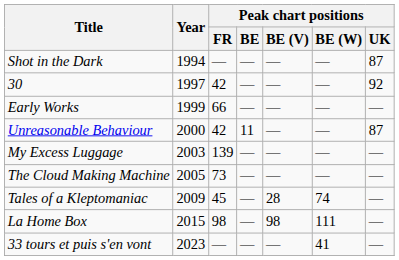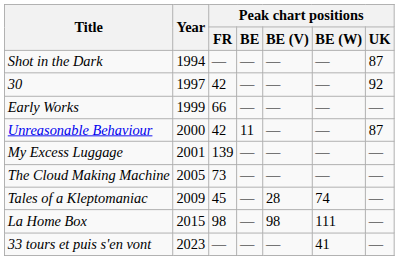 <table class="wikitable">
 <tr>
 <th rowspan="2">Title</th>
 <th rowspan="2">Year</th>
 <th colspan="5">Peak chart positions</th>
 </tr>
 <tr>
 <th>FR</th>
 <th>BE</th>
 <th>BE (V)</th>
 <th>BE (W)</th>
 <th>UK</th>
 </tr>
 <tr>
 <td><em>Shot in the Dark</em></td>
 <td>1994</td>
 <td>—</td>
 <td>—</td>
 <td>—</td>
 <td>—</td>
 <td>87</td>
 </tr>
 <tr>
 <td><em>30</em></td>
 <td>1997</td>
 <td>42</td>
 <td>—</td>
 <td>—</td>
 <td>—</td>
 <td>92</td>
 </tr>
 <tr>
 <td><em>Early Works</em></td>
 <td>1999</td>
 <td>66</td>
 <td>—</td>
 <td>—</td>
 <td>—</td>
 <td>—</td>
 </tr>
 <tr>
 <td><em><a href='#'>Unreasonable Behaviour</a></em></td>
 <td>2000</td>
 <td>42</td>
 <td>11</td>
 <td>—</td>
 <td>—</td>
 <td>87</td>
 </tr>
 <tr>
 <td><em>My Excess Luggage</em></td>
-<td>2003</td>
+<td>2001</td>
 <td>139</td>
 <td>—</td>
 <td>—</td>
 <td>—</td>
 <td>—</td>
 </tr>
 <tr>
 <td><em>The Cloud Making Machine</em></td>
 <td>2005</td>
 <td>73</td>
 <td>—</td>
 <td>—</td>
 <td>—</td>
 <td>—</td>
 </tr>
 <tr>
 <td><em>Tales of a Kleptomaniac</em></td>
 <td>2009</td>
 <td>45</td>
 <td>—</td>
 <td>28</td>
 <td>74</td>
 <td>—</td>
 </tr>
 <tr>
 <td><em>La Home Box</em></td>
 <td>2015</td>
 <td>98</td>
 <td>—</td>
 <td>98</td>
 <td>111</td>
 <td>—</td>
 </tr>
 <tr>
 <td><em>33 tours et puis s'en vont</em></td>
 <td>2023</td>
 <td>—</td>
 <td>—</td>
 <td>—</td>
 <td>41</td>
 <td>—</td>
 </tr>
 </table>
